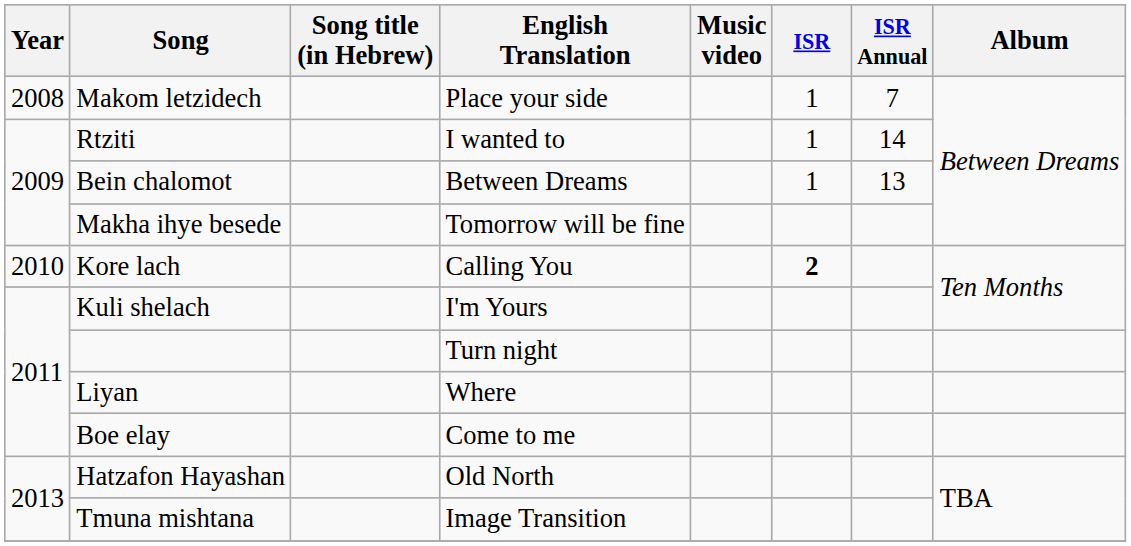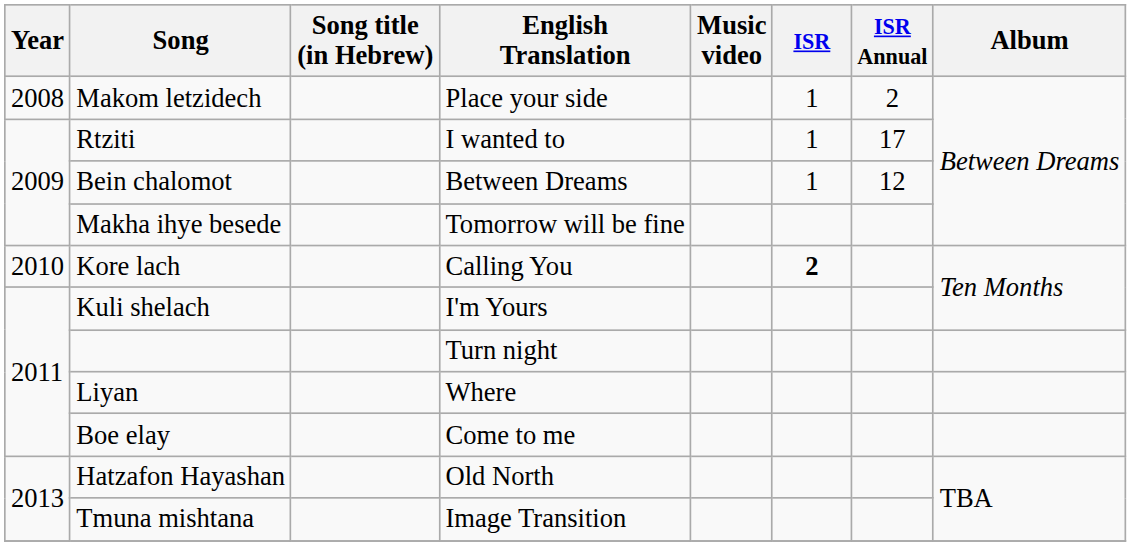 <table class="wikitable">
 <tr>
 <th>Year</th>
 <th>Song</th>
 <th>Song title <br>(in Hebrew)</th>
 <th>English <br>Translation</th>
 <th width="40">Music video</th>
 <th width="40"><small><a href='#'>ISR</a></small></th>
 <th width="40"><small><a href='#'>ISR</a><br>Annual</small></th>
 <th>Album</th>
 </tr>
 <tr>
 <td>2008</td>
 <td>Makom letzidech</td>
 <td></td>
 <td>Place your side</td>
 <td></td>
 <td align="center">1</td>
-<td align="center">7</td>
+<td align="center">2</td>
 <td rowspan="4"><em>Between Dreams</em></td>
 </tr>
 <tr>
 <td rowspan=3>2009</td>
 <td>Rtziti</td>
 <td></td>
 <td>I wanted to</td>
 <td></td>
 <td align="center">1</td>
-<td align="center">14</td>
+<td align="center">17</td>
 </tr>
 <tr>
 <td>Bein chalomot</td>
 <td></td>
 <td>Between Dreams</td>
 <td></td>
 <td align="center">1</td>
-<td align="center">13</td>
+<td align="center">12</td>
 </tr>
 <tr>
 <td>Makha ihye besede</td>
 <td></td>
 <td>Tomorrow will be fine</td>
 <td></td>
 <td align="center"></td>
 <td align="center"></td>
 </tr>
 <tr>
 <td rowspan=1>2010</td>
 <td>Kore lach</td>
 <td></td>
 <td>Calling You</td>
 <td></td>
 <td align="center"><strong>2</strong></td>
 <td align="center"></td>
 <td rowspan="2"><em>Ten Months</em></td>
 </tr>
 <tr>
 <td rowspan=4>2011</td>
 <td>Kuli shelach</td>
 <td></td>
 <td>I'm Yours</td>
 <td></td>
 <td align="center"></td>
 <td align="center"></td>
 </tr>
 <tr>
 <td></td>
 <td></td>
 <td>Turn night</td>
 <td></td>
 <td align="center"></td>
 <td align="center"></td>
 <td rowspan="1"></td>
 </tr>
 <tr>
 <td>Liyan</td>
 <td></td>
 <td>Where</td>
 <td></td>
 <td align="center"></td>
 <td align="center"></td>
 <td rowspan="1"></td>
 </tr>
 <tr>
 <td>Boe elay</td>
 <td></td>
 <td>Come to me</td>
 <td></td>
 <td align="center"></td>
 <td align="center"></td>
 <td rowspan="1"></td>
 </tr>
 <tr>
 <td rowspan=2>2013</td>
 <td>Hatzafon Hayashan</td>
 <td></td>
 <td>Old North</td>
 <td></td>
 <td align="center"></td>
 <td align="center"></td>
 <td rowspan="2">TBA</td>
 </tr>
 <tr>
 <td>Tmuna mishtana</td>
 <td></td>
 <td>Image Transition</td>
 <td></td>
 <td align="center"></td>
 <td align="center"></td>
 </tr>
 <tr>
 </tr>
 </table>
